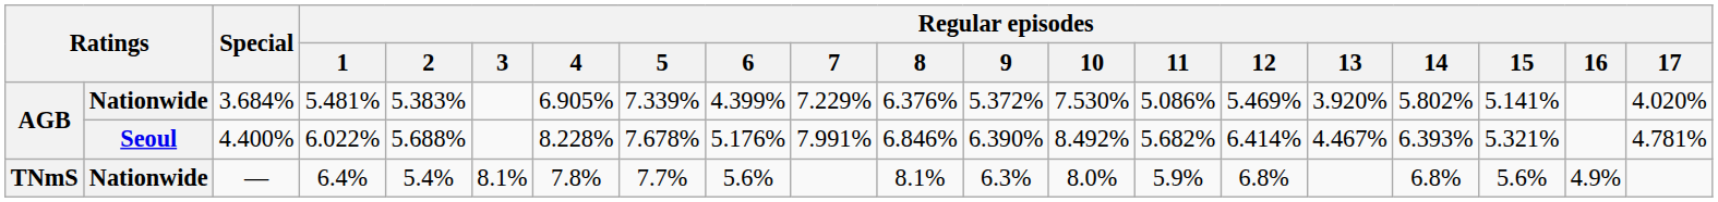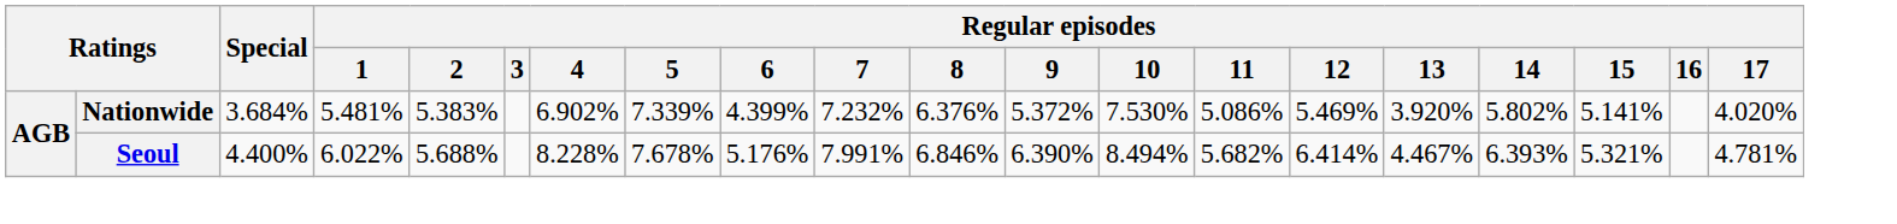 <table class="wikitable collapsible collapsed" style="text-align:center;">
 <tr>
 <th colspan="2" rowspan="2">Ratings</th>
 <th rowspan=2>Special</th>
 <th colspan=17>Regular episodes</th>
 </tr>
 <tr>
 <th>1</th>
 <th>2</th>
 <th>3</th>
 <th>4</th>
 <th>5</th>
 <th>6</th>
 <th>7</th>
 <th>8</th>
 <th>9</th>
 <th>10</th>
 <th>11</th>
 <th>12</th>
 <th>13</th>
 <th>14</th>
 <th>15</th>
 <th>16</th>
 <th>17</th>
 </tr>
 <tr>
 <th rowspan=2>AGB</th>
 <th>Nationwide</th>
 <td>3.684%</td>
 <td>5.481%</td>
 <td>5.383%</td>
 <td></td>
-<td>6.905%</td>
+<td>6.902%</td>
 <td>7.339%</td>
 <td>4.399%</td>
-<td>7.229%</td>
+<td>7.232%</td>
 <td>6.376%</td>
 <td>5.372%</td>
 <td>7.530%</td>
 <td>5.086%</td>
 <td>5.469%</td>
 <td>3.920%</td>
 <td>5.802%</td>
 <td>5.141%</td>
 <td></td>
 <td>4.020%</td>
 </tr>
 <tr>
 <th><a href='#'>Seoul</a></th>
 <td>4.400%</td>
 <td>6.022%</td>
 <td>5.688%</td>
 <td></td>
 <td>8.228%</td>
 <td>7.678%</td>
 <td>5.176%</td>
 <td>7.991%</td>
 <td>6.846%</td>
 <td>6.390%</td>
-<td>8.492%</td>
+<td>8.494%</td>
 <td>5.682%</td>
 <td>6.414%</td>
 <td>4.467%</td>
 <td>6.393%</td>
 <td>5.321%</td>
 <td></td>
 <td>4.781%</td>
 </tr>
-<tr>
-<th>TNmS</th>
-<th>Nationwide</th>
-<td>—</td>
-<td>6.4%</td>
-<td>5.4%</td>
-<td>8.1%</td>
-<td>7.8%</td>
-<td>7.7%</td>
-<td>5.6%</td>
-<td></td>
-<td>8.1%</td>
-<td>6.3%</td>
-<td>8.0%</td>
-<td>5.9%</td>
-<td>6.8%</td>
-<td></td>
-<td>6.8%</td>
-<td>5.6%</td>
-<td>4.9%</td>
-<td></td>
-</tr>
 </table>
